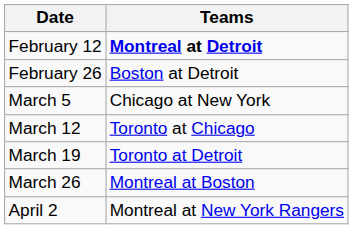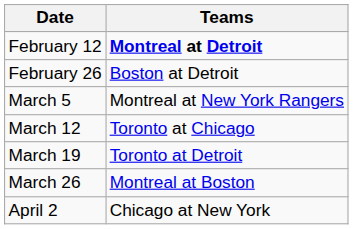 <table class="wikitable">
 <tr>
 <th>Date</th>
 <th>Teams</th>
 </tr>
 <tr>
 <td>February 12</td>
 <td><strong><a href='#'>Montreal</a> at <a href='#'>Detroit</a></strong></td>
 </tr>
 <tr>
 <td>February 26</td>
 <td><a href='#'>Boston</a> at Detroit</td>
 </tr>
 <tr>
 <td>March 5</td>
-<td>Chicago at New York</td>
+<td>Montreal at <a href='#'>New York Rangers</a></td>
 </tr>
 <tr>
 <td>March 12</td>
 <td><a href='#'>Toronto</a> at <a href='#'>Chicago</a></td>
 </tr>
 <tr>
 <td>March 19</td>
 <td><a href='#'>Toronto at Detroit</a></td>
 </tr>
 <tr>
 <td>March 26</td>
 <td><a href='#'>Montreal at Boston</a></td>
 </tr>
 <tr>
 <td>April 2</td>
-<td>Montreal at <a href='#'>New York Rangers</a></td>
+<td>Chicago at New York</td>
 </tr>
 </table>
